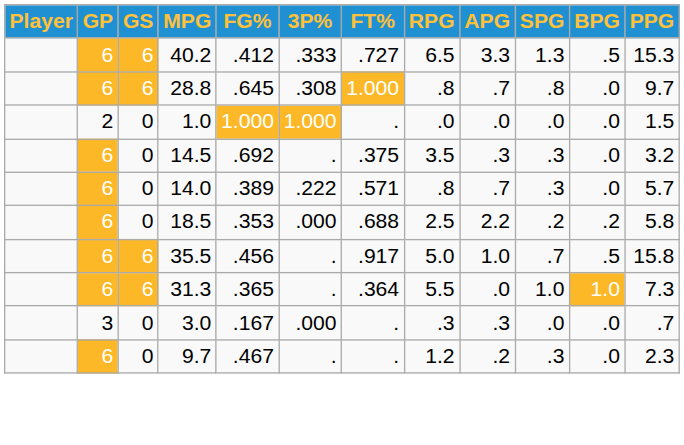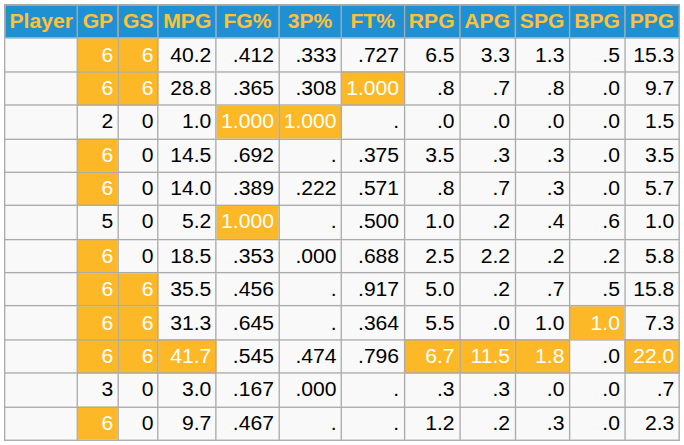 <table class="wikitable sortable" style="text-align:right;">
 <tr>
 <th style="background:#1F90D1; color:#FFC139">Player</th>
 <th style="background:#1F90D1; color:#FFC139">GP</th>
 <th style="background:#1F90D1; color:#FFC139">GS</th>
 <th style="background:#1F90D1; color:#FFC139">MPG</th>
 <th style="background:#1F90D1; color:#FFC139">FG%</th>
 <th style="background:#1F90D1; color:#FFC139">3P%</th>
 <th style="background:#1F90D1; color:#FFC139">FT%</th>
 <th style="background:#1F90D1; color:#FFC139">RPG</th>
 <th style="background:#1F90D1; color:#FFC139">APG</th>
 <th style="background:#1F90D1; color:#FFC139">SPG</th>
 <th style="background:#1F90D1; color:#FFC139">BPG</th>
 <th style="background:#1F90D1; color:#FFC139">PPG</th>
 </tr>
 <tr>
 <td></td>
 <td style="background:#FDB827;color:#FFFFFF;">6</td>
 <td style="background:#FDB827;color:#FFFFFF;">6</td>
 <td>40.2</td>
 <td>.412</td>
 <td>.333</td>
 <td>.727</td>
 <td>6.5</td>
 <td>3.3</td>
 <td>1.3</td>
 <td>.5</td>
 <td>15.3</td>
 </tr>
 <tr>
 <td></td>
 <td style="background:#FDB827;color:#FFFFFF;">6</td>
 <td style="background:#FDB827;color:#FFFFFF;">6</td>
 <td>28.8</td>
-<td>.645</td>
+<td>.365</td>
 <td>.308</td>
 <td style="background:#FDB827;color:#FFFFFF;">1.000</td>
 <td>.8</td>
 <td>.7</td>
 <td>.8</td>
 <td>.0</td>
 <td>9.7</td>
 </tr>
 <tr>
 <td></td>
 <td>2</td>
 <td>0</td>
 <td>1.0</td>
 <td style="background:#FDB827;color:#FFFFFF;">1.000</td>
 <td style="background:#FDB827;color:#FFFFFF;">1.000</td>
 <td>.</td>
 <td>.0</td>
 <td>.0</td>
 <td>.0</td>
 <td>.0</td>
 <td>1.5</td>
 </tr>
 <tr>
 <td></td>
 <td style="background:#FDB827;color:#FFFFFF;">6</td>
 <td>0</td>
 <td>14.5</td>
 <td>.692</td>
 <td>.</td>
 <td>.375</td>
 <td>3.5</td>
 <td>.3</td>
 <td>.3</td>
 <td>.0</td>
-<td>3.2</td>
+<td>3.5</td>
 </tr>
 <tr>
 <td></td>
 <td style="background:#FDB827;color:#FFFFFF;">6</td>
 <td>0</td>
 <td>14.0</td>
 <td>.389</td>
 <td>.222</td>
 <td>.571</td>
 <td>.8</td>
 <td>.7</td>
 <td>.3</td>
 <td>.0</td>
 <td>5.7</td>
+</tr>
+<tr>
+<td></td>
+<td>5</td>
+<td>0</td>
+<td>5.2</td>
+<td style="background:#FDB827;color:#FFFFFF;">1.000</td>
+<td>.</td>
+<td>.500</td>
+<td>1.0</td>
+<td>.2</td>
+<td>.4</td>
+<td>.6</td>
+<td>1.0</td>
 </tr>
 <tr>
 <td></td>
 <td style="background:#FDB827;color:#FFFFFF;">6</td>
 <td>0</td>
 <td>18.5</td>
 <td>.353</td>
 <td>.000</td>
 <td>.688</td>
 <td>2.5</td>
 <td>2.2</td>
 <td>.2</td>
 <td>.2</td>
 <td>5.8</td>
 </tr>
 <tr>
 <td></td>
 <td style="background:#FDB827;color:#FFFFFF;">6</td>
 <td style="background:#FDB827;color:#FFFFFF;">6</td>
 <td>35.5</td>
 <td>.456</td>
 <td>.</td>
 <td>.917</td>
 <td>5.0</td>
-<td>1.0</td>
+<td>.2</td>
 <td>.7</td>
 <td>.5</td>
 <td>15.8</td>
 </tr>
 <tr>
 <td></td>
 <td style="background:#FDB827;color:#FFFFFF;">6</td>
 <td style="background:#FDB827;color:#FFFFFF;">6</td>
 <td>31.3</td>
-<td>.365</td>
+<td>.645</td>
 <td>.</td>
 <td>.364</td>
 <td>5.5</td>
 <td>.0</td>
 <td>1.0</td>
 <td style="background:#FDB827;color:#FFFFFF;">1.0</td>
 <td>7.3</td>
+</tr>
+<tr>
+<td></td>
+<td style="background:#FDB827;color:#FFFFFF;">6</td>
+<td style="background:#FDB827;color:#FFFFFF;">6</td>
+<td style="background:#FDB827;color:#FFFFFF;">41.7</td>
+<td>.545</td>
+<td>.474</td>
+<td>.796</td>
+<td style="background:#FDB827;color:#FFFFFF;">6.7</td>
+<td style="background:#FDB827;color:#FFFFFF;">11.5</td>
+<td style="background:#FDB827;color:#FFFFFF;">1.8</td>
+<td>.0</td>
+<td style="background:#FDB827;color:#FFFFFF;">22.0</td>
 </tr>
 <tr>
 <td></td>
 <td>3</td>
 <td>0</td>
 <td>3.0</td>
 <td>.167</td>
 <td>.000</td>
 <td>.</td>
 <td>.3</td>
 <td>.3</td>
 <td>.0</td>
 <td>.0</td>
 <td>.7</td>
 </tr>
 <tr>
 <td></td>
 <td style="background:#FDB827;color:#FFFFFF;">6</td>
 <td>0</td>
 <td>9.7</td>
 <td>.467</td>
 <td>.</td>
 <td>.</td>
 <td>1.2</td>
 <td>.2</td>
 <td>.3</td>
 <td>.0</td>
 <td>2.3</td>
 </tr>
 </table>
